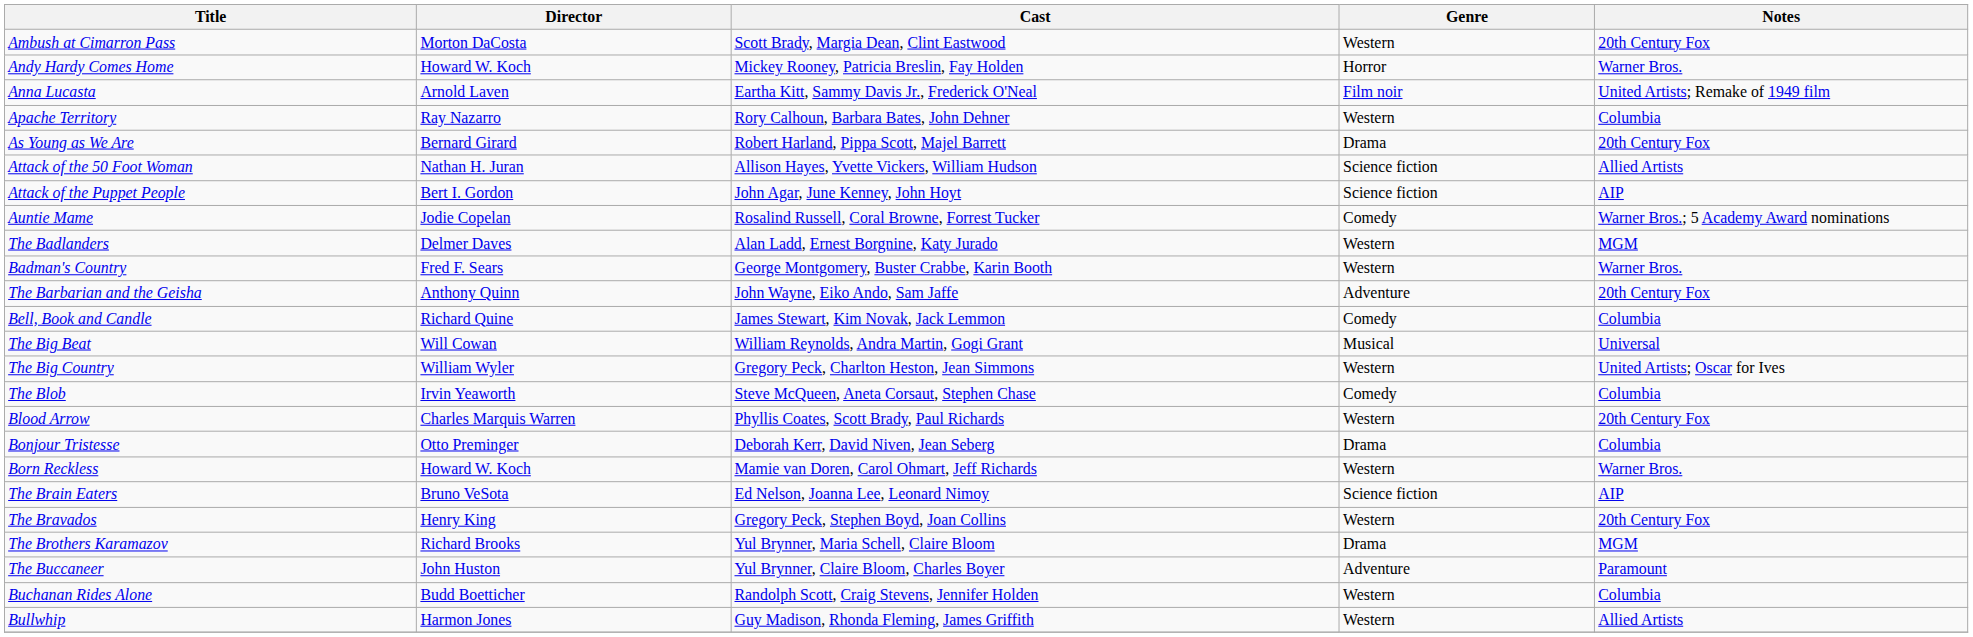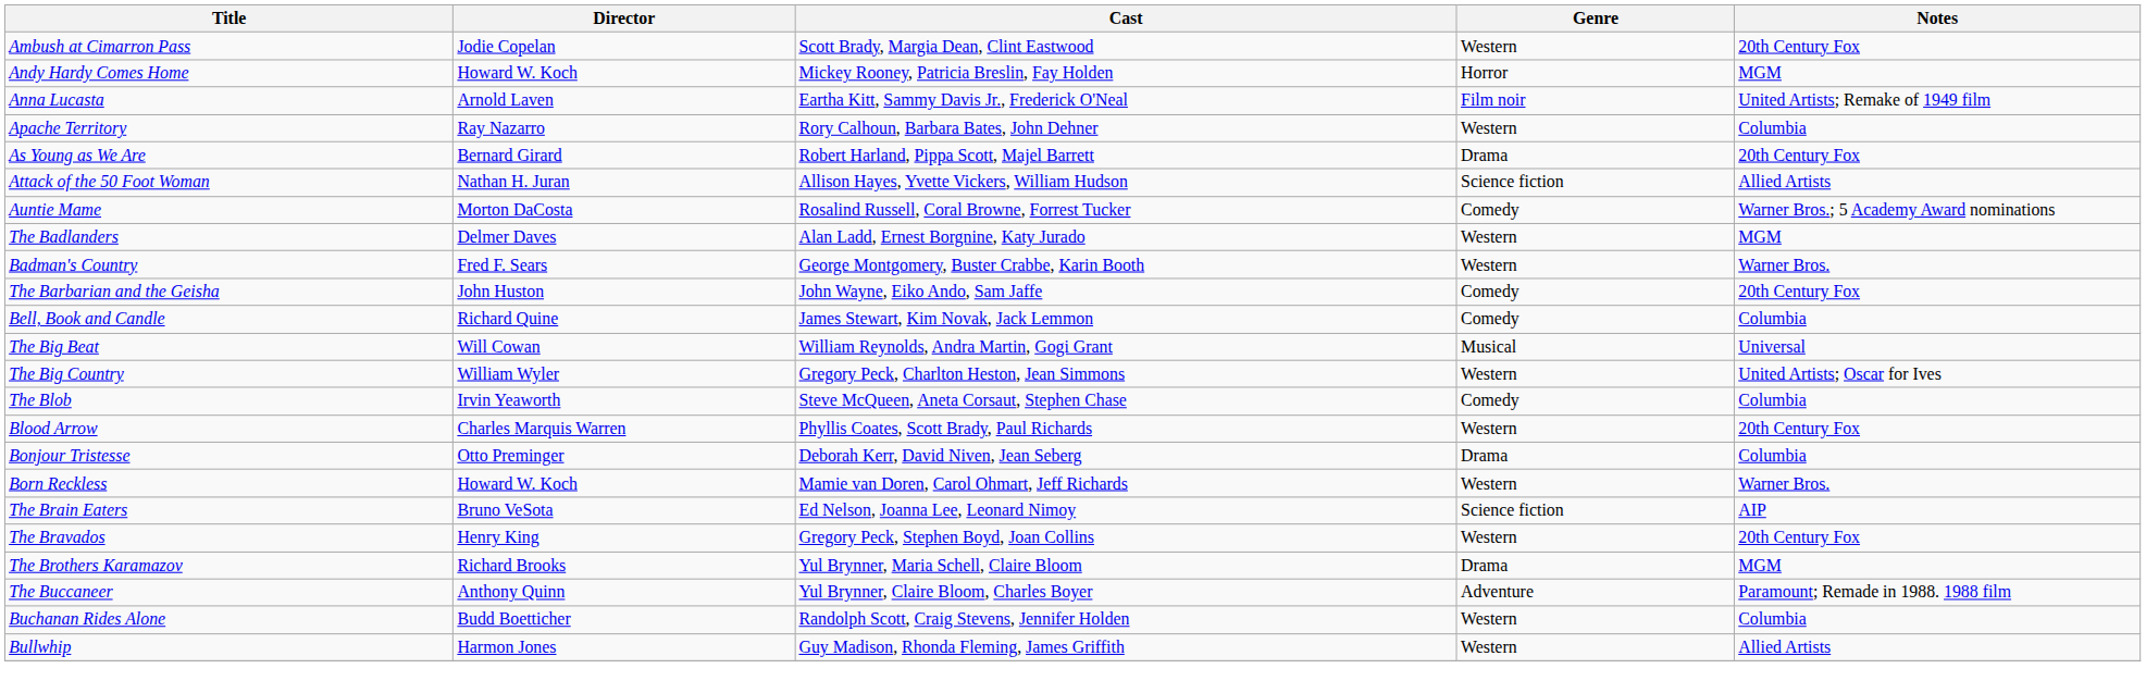 <table class="wikitable" style="width:100%;">
 <tr>
 <th style="width:21%;">Title</th>
 <th style="width:16%;">Director</th>
 <th style="width:31%;">Cast</th>
 <th style="width:13%;">Genre</th>
 <th style="width:19%;">Notes</th>
 </tr>
 <tr>
 <td><em><a href='#'>Ambush at Cimarron Pass</a></em></td>
-<td><a href='#'>Morton DaCosta</a></td>
+<td><a href='#'>Jodie Copelan</a></td>
 <td><a href='#'>Scott Brady</a>, <a href='#'>Margia Dean</a>, <a href='#'>Clint Eastwood</a></td>
 <td>Western</td>
 <td><a href='#'>20th Century Fox</a></td>
 </tr>
 <tr>
 <td><em><a href='#'>Andy Hardy Comes Home</a></em></td>
 <td><a href='#'>Howard W. Koch</a></td>
 <td><a href='#'>Mickey Rooney</a>, <a href='#'>Patricia Breslin</a>, <a href='#'>Fay Holden</a></td>
 <td>Horror</td>
-<td><a href='#'>Warner Bros.</a></td>
+<td><a href='#'>MGM</a></td>
 </tr>
 <tr>
 <td><em><a href='#'>Anna Lucasta</a></em></td>
 <td><a href='#'>Arnold Laven</a></td>
 <td><a href='#'>Eartha Kitt</a>, <a href='#'>Sammy Davis Jr.</a>, <a href='#'>Frederick O'Neal</a></td>
 <td><a href='#'>Film noir</a></td>
 <td><a href='#'>United Artists</a>; Remake of <a href='#'>1949 film</a></td>
 </tr>
 <tr>
 <td><em><a href='#'>Apache Territory</a></em></td>
 <td><a href='#'>Ray Nazarro</a></td>
 <td><a href='#'>Rory Calhoun</a>, <a href='#'>Barbara Bates</a>, <a href='#'>John Dehner</a></td>
 <td>Western</td>
 <td><a href='#'>Columbia</a></td>
 </tr>
 <tr>
 <td><em><a href='#'>As Young as We Are</a></em></td>
 <td><a href='#'>Bernard Girard</a></td>
 <td><a href='#'>Robert Harland</a>, <a href='#'>Pippa Scott</a>, <a href='#'>Majel Barrett</a></td>
 <td>Drama</td>
 <td><a href='#'>20th Century Fox</a></td>
 </tr>
 <tr>
 <td><em><a href='#'>Attack of the 50 Foot Woman</a></em></td>
 <td><a href='#'>Nathan H. Juran</a></td>
 <td><a href='#'>Allison Hayes</a>, <a href='#'>Yvette Vickers</a>, <a href='#'>William Hudson</a></td>
 <td>Science fiction</td>
 <td><a href='#'>Allied Artists</a></td>
 </tr>
 <tr>
-<td><em><a href='#'>Attack of the Puppet People</a></em></td>
-<td><a href='#'>Bert I. Gordon</a></td>
-<td><a href='#'>John Agar</a>, <a href='#'>June Kenney</a>, <a href='#'>John Hoyt</a></td>
-<td>Science fiction</td>
-<td><a href='#'>AIP</a></td>
-</tr>
-<tr>
 <td><em><a href='#'>Auntie Mame</a></em></td>
-<td><a href='#'>Jodie Copelan</a></td>
+<td><a href='#'>Morton DaCosta</a></td>
 <td><a href='#'>Rosalind Russell</a>, <a href='#'>Coral Browne</a>, <a href='#'>Forrest Tucker</a></td>
 <td>Comedy</td>
 <td><a href='#'>Warner Bros.</a>; 5 <a href='#'>Academy Award</a> nominations</td>
 </tr>
 <tr>
 <td><em><a href='#'>The Badlanders</a></em></td>
 <td><a href='#'>Delmer Daves</a></td>
 <td><a href='#'>Alan Ladd</a>, <a href='#'>Ernest Borgnine</a>, <a href='#'>Katy Jurado</a></td>
 <td>Western</td>
 <td><a href='#'>MGM</a></td>
 </tr>
 <tr>
 <td><em><a href='#'>Badman's Country</a></em></td>
 <td><a href='#'>Fred F. Sears</a></td>
 <td><a href='#'>George Montgomery</a>, <a href='#'>Buster Crabbe</a>, <a href='#'>Karin Booth</a></td>
 <td>Western</td>
 <td><a href='#'>Warner Bros.</a></td>
 </tr>
 <tr>
 <td><em><a href='#'>The Barbarian and the Geisha</a></em></td>
-<td><a href='#'>Anthony Quinn</a></td>
+<td><a href='#'>John Huston</a></td>
 <td><a href='#'>John Wayne</a>, <a href='#'>Eiko Ando</a>, <a href='#'>Sam Jaffe</a></td>
-<td>Adventure</td>
+<td>Comedy</td>
 <td><a href='#'>20th Century Fox</a></td>
 </tr>
 <tr>
 <td><em><a href='#'>Bell, Book and Candle</a></em></td>
 <td><a href='#'>Richard Quine</a></td>
 <td><a href='#'>James Stewart</a>, <a href='#'>Kim Novak</a>, <a href='#'>Jack Lemmon</a></td>
 <td>Comedy</td>
 <td><a href='#'>Columbia</a></td>
 </tr>
 <tr>
 <td><em><a href='#'>The Big Beat</a></em></td>
 <td><a href='#'>Will Cowan</a></td>
 <td><a href='#'>William Reynolds</a>, <a href='#'>Andra Martin</a>, <a href='#'>Gogi Grant</a></td>
 <td>Musical</td>
 <td><a href='#'>Universal</a></td>
 </tr>
 <tr>
 <td><em><a href='#'>The Big Country</a></em></td>
 <td><a href='#'>William Wyler</a></td>
 <td><a href='#'>Gregory Peck</a>, <a href='#'>Charlton Heston</a>, <a href='#'>Jean Simmons</a></td>
 <td>Western</td>
 <td><a href='#'>United Artists</a>; <a href='#'>Oscar</a> for Ives</td>
 </tr>
 <tr>
 <td><em><a href='#'>The Blob</a></em></td>
 <td><a href='#'>Irvin Yeaworth</a></td>
 <td><a href='#'>Steve McQueen</a>, <a href='#'>Aneta Corsaut</a>, <a href='#'>Stephen Chase</a></td>
 <td>Comedy</td>
 <td><a href='#'>Columbia</a></td>
 </tr>
 <tr>
 <td><em><a href='#'>Blood Arrow</a></em></td>
 <td><a href='#'>Charles Marquis Warren</a></td>
 <td><a href='#'>Phyllis Coates</a>, <a href='#'>Scott Brady</a>, <a href='#'>Paul Richards</a></td>
 <td>Western</td>
 <td><a href='#'>20th Century Fox</a></td>
 </tr>
 <tr>
 <td><em><a href='#'>Bonjour Tristesse</a></em></td>
 <td><a href='#'>Otto Preminger</a></td>
 <td><a href='#'>Deborah Kerr</a>, <a href='#'>David Niven</a>, <a href='#'>Jean Seberg</a></td>
 <td>Drama</td>
 <td><a href='#'>Columbia</a></td>
 </tr>
 <tr>
 <td><em><a href='#'>Born Reckless</a></em></td>
 <td><a href='#'>Howard W. Koch</a></td>
 <td><a href='#'>Mamie van Doren</a>, <a href='#'>Carol Ohmart</a>, <a href='#'>Jeff Richards</a></td>
 <td>Western</td>
 <td><a href='#'>Warner Bros.</a></td>
 </tr>
 <tr>
 <td><em><a href='#'>The Brain Eaters</a></em></td>
 <td><a href='#'>Bruno VeSota</a></td>
 <td><a href='#'>Ed Nelson</a>, <a href='#'>Joanna Lee</a>, <a href='#'>Leonard Nimoy</a></td>
 <td>Science fiction</td>
 <td><a href='#'>AIP</a></td>
 </tr>
 <tr>
 <td><em><a href='#'>The Bravados</a></em></td>
 <td><a href='#'>Henry King</a></td>
 <td><a href='#'>Gregory Peck</a>, <a href='#'>Stephen Boyd</a>, <a href='#'>Joan Collins</a></td>
 <td>Western</td>
 <td><a href='#'>20th Century Fox</a></td>
 </tr>
 <tr>
 <td><em><a href='#'>The Brothers Karamazov</a></em></td>
 <td><a href='#'>Richard Brooks</a></td>
 <td><a href='#'>Yul Brynner</a>, <a href='#'>Maria Schell</a>, <a href='#'>Claire Bloom</a></td>
 <td>Drama</td>
 <td><a href='#'>MGM</a></td>
 </tr>
 <tr>
 <td><em><a href='#'>The Buccaneer</a></em></td>
-<td><a href='#'>John Huston</a></td>
+<td><a href='#'>Anthony Quinn</a></td>
 <td><a href='#'>Yul Brynner</a>, <a href='#'>Claire Bloom</a>, <a href='#'>Charles Boyer</a></td>
 <td>Adventure</td>
-<td><a href='#'>Paramount</a></td>
+<td><a href='#'>Paramount</a>; Remade in 1988. <a href='#'>1988 film</a></td>
 </tr>
 <tr>
 <td><em><a href='#'>Buchanan Rides Alone</a></em></td>
 <td><a href='#'>Budd Boetticher</a></td>
 <td><a href='#'>Randolph Scott</a>, <a href='#'>Craig Stevens</a>, <a href='#'>Jennifer Holden</a></td>
 <td>Western</td>
 <td><a href='#'>Columbia</a></td>
 </tr>
 <tr>
 <td><em><a href='#'>Bullwhip</a></em></td>
 <td><a href='#'>Harmon Jones</a></td>
 <td><a href='#'>Guy Madison</a>, <a href='#'>Rhonda Fleming</a>, <a href='#'>James Griffith</a></td>
 <td>Western</td>
 <td><a href='#'>Allied Artists</a></td>
 </tr>
 <tr>
 </tr>
 </table>
